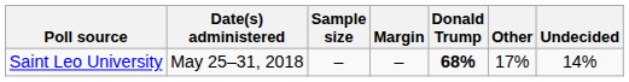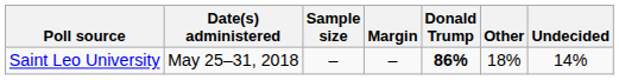 <table class="wikitable" style="font-size:90%;text-align:center;">
 <tr valign=bottom style="font-size:90%;">
 <th>Poll source</th>
 <th>Date(s)<br>administered</th>
 <th>Sample<br>size</th>
 <th>Margin<br></th>
 <th>Donald<br>Trump</th>
 <th>Other</th>
 <th>Undecided</th>
 </tr>
 <tr>
 <td style="text-align:left;"><a href='#'>Saint Leo University</a></td>
 <td>May 25–31, 2018</td>
 <td>–</td>
 <td>–</td>
-<td><strong>68%</strong></td>
-<td>17%</td>
+<td><strong>86%</strong></td>
+<td>18%</td>
 <td>14%</td>
 </tr>
 </table>
